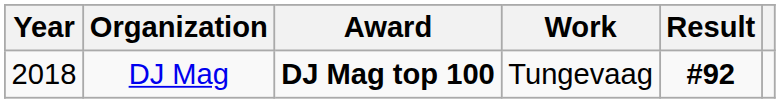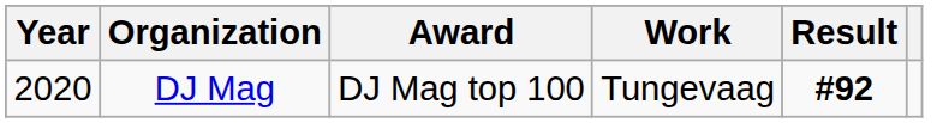 <table class="wikitable plainrowheaders" style="text-align:center;">
 <tr>
 <th>Year</th>
 <th>Organization</th>
 <th>Award</th>
 <th>Work</th>
 <th>Result</th>
 <th></th>
 </tr>
 <tr>
-<td>2018</td>
+<td>2020</td>
 <td><a href='#'>DJ Mag</a></td>
-<td><strong>DJ Mag top 100</strong></td>
+<td>DJ Mag top 100</td>
 <td>Tungevaag</td>
 <td><strong>#92</strong></td>
 <td></td>
 </tr>
 </table>
